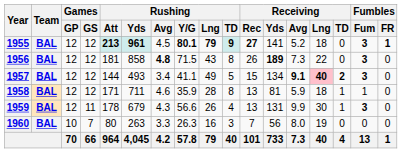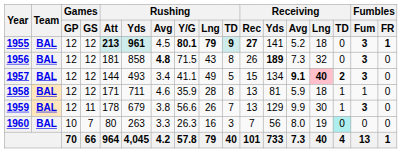 <table class= "wikitable" style="text-align:center;">
 <tr>
 <th rowspan="2">Year</th>
 <th rowspan="2">Team</th>
 <th colspan="2">Games</th>
 <th colspan="6">Rushing</th>
 <th colspan="5">Receiving</th>
 <th colspan="2">Fumbles</th>
 </tr>
 <tr>
 <th>GP</th>
 <th>GS</th>
 <th>Att</th>
 <th>Yds</th>
 <th>Avg</th>
 <th>Y/G</th>
 <th>Lng</th>
 <th>TD</th>
 <th>Rec</th>
 <th>Yds</th>
 <th>Avg</th>
 <th>Lng</th>
 <th>TD</th>
 <th>Fum</th>
 <th>FR</th>
 </tr>
 <tr>
 <th><a href='#'>1955</a></th>
 <th><a href='#'>BAL</a></th>
 <td>12</td>
 <td>12</td>
 <td style="background:#cfecec;"><strong>213</strong></td>
 <td style="background:#cfecec;"><strong>961</strong></td>
 <td>4.5</td>
 <td><strong>80.1</strong></td>
 <td><strong>79</strong></td>
 <td style="background:#cfecec;"><strong>9</strong></td>
 <td><strong>27</strong></td>
 <td>141</td>
 <td>5.2</td>
 <td>18</td>
 <td>0</td>
 <td><strong>3</strong></td>
 <td><strong>1</strong></td>
 </tr>
 <tr>
 <th><a href='#'>1956</a></th>
 <th><a href='#'>BAL</a></th>
 <td>12</td>
 <td>12</td>
 <td>181</td>
 <td>858</td>
 <td><strong>4.8</strong></td>
 <td>71.5</td>
 <td>43</td>
 <td>8</td>
 <td>26</td>
 <td><strong>189</strong></td>
 <td>7.3</td>
-<td>22</td>
+<td>32</td>
 <td>0</td>
 <td><strong>3</strong></td>
 <td>0</td>
 </tr>
 <tr>
 <th><a href='#'>1957</a></th>
 <th><a href='#'>BAL</a></th>
 <td>12</td>
 <td>12</td>
 <td>144</td>
 <td>493</td>
 <td>3.4</td>
 <td>41.1</td>
 <td>49</td>
 <td>5</td>
 <td>15</td>
 <td>134</td>
 <td><strong>9.1</strong></td>
 <td style="background: pink;"><strong>40</strong></td>
 <td><strong>2</strong></td>
 <td><strong>3</strong></td>
 <td>0</td>
 </tr>
 <tr>
 <th><a href='#'>1958</a></th>
 <th style="background:#ffe6bd;"><a href='#'>BAL</a></th>
 <td>12</td>
 <td>12</td>
 <td>171</td>
 <td>711</td>
 <td>4.6</td>
 <td>35.9</td>
 <td>28</td>
 <td>8</td>
 <td>13</td>
 <td>81</td>
 <td>5.9</td>
 <td>18</td>
 <td>1</td>
 <td>1</td>
 <td>0</td>
 </tr>
 <tr>
 <th><a href='#'>1959</a></th>
 <th style="background:#ffe6bd;"><a href='#'>BAL</a></th>
 <td>12</td>
 <td>11</td>
 <td>178</td>
 <td>679</td>
-<td>4.3</td>
+<td>3.8</td>
 <td>56.6</td>
 <td>26</td>
-<td>4</td>
+<td>7</td>
 <td>13</td>
-<td>131</td>
+<td>129</td>
 <td>9.9</td>
 <td>30</td>
 <td>1</td>
 <td><strong>3</strong></td>
 <td>0</td>
 </tr>
 <tr>
 <th><a href='#'>1960</a></th>
 <th><a href='#'>BAL</a></th>
 <td>10</td>
 <td>7</td>
 <td>80</td>
 <td>263</td>
 <td>3.3</td>
 <td>26.3</td>
 <td>16</td>
 <td>3</td>
 <td>7</td>
 <td>56</td>
 <td>8.0</td>
 <td>19</td>
-<td>0</td>
+<td style="background: paleturquoise;">0</td>
 <td>0</td>
 <td>0</td>
 </tr>
 <tr>
 <th colspan="2"></th>
 <th>70</th>
 <th>66</th>
 <th>964</th>
 <th>4,045</th>
 <th>4.2</th>
 <th>57.8</th>
 <th>79</th>
 <th>40</th>
 <th>101</th>
 <th>733</th>
 <th>7.3</th>
 <th>40</th>
 <th>4</th>
 <th>13</th>
 <th>1</th>
 </tr>
 </table>
